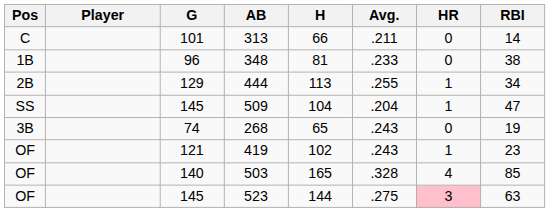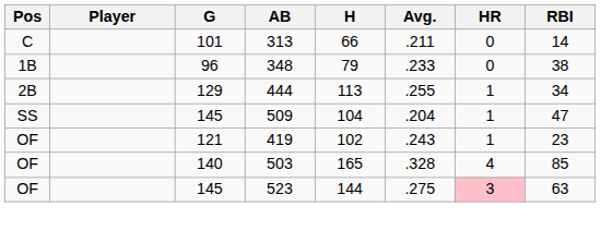 <table class="wikitable sortable">
 <tr>
 <th bgcolor="#DDDDFF" width="5%">Pos</th>
 <th bgcolor="#DDDDFF" width="16%">Player</th>
 <th bgcolor="#DDDDFF" width="9%">G</th>
 <th bgcolor="#DDDDFF" width="9%">AB</th>
 <th bgcolor="#DDDDFF" width="9%">H</th>
 <th bgcolor="#DDDDFF" width="9%">Avg.</th>
 <th bgcolor="#DDDDFF" width="9%">HR</th>
 <th bgcolor="#DDDDFF" width="9%">RBI</th>
 </tr>
 <tr align="center">
 <td>C</td>
 <td></td>
 <td>101</td>
 <td>313</td>
 <td>66</td>
 <td>.211</td>
 <td>0</td>
 <td>14</td>
 </tr>
 <tr align="center">
 <td>1B</td>
 <td></td>
 <td>96</td>
 <td>348</td>
-<td>81</td>
+<td>79</td>
 <td>.233</td>
 <td>0</td>
 <td>38</td>
 </tr>
 <tr align="center">
 <td>2B</td>
 <td></td>
 <td>129</td>
 <td>444</td>
 <td>113</td>
 <td>.255</td>
 <td>1</td>
 <td>34</td>
 </tr>
 <tr align="center">
 <td>SS</td>
 <td></td>
 <td>145</td>
 <td>509</td>
 <td>104</td>
 <td>.204</td>
 <td>1</td>
 <td>47</td>
-</tr>
-<tr align="center">
-<td>3B</td>
-<td></td>
-<td>74</td>
-<td>268</td>
-<td>65</td>
-<td>.243</td>
-<td>0</td>
-<td>19</td>
 </tr>
 <tr align="center">
 <td>OF</td>
 <td></td>
 <td>121</td>
 <td>419</td>
 <td>102</td>
 <td>.243</td>
 <td>1</td>
 <td>23</td>
 </tr>
 <tr align="center">
 <td>OF</td>
 <td></td>
 <td>140</td>
 <td>503</td>
 <td>165</td>
 <td>.328</td>
 <td>4</td>
 <td>85</td>
 </tr>
 <tr align="center">
 <td>OF</td>
 <td></td>
 <td>145</td>
 <td>523</td>
 <td>144</td>
 <td>.275</td>
 <td style="background: pink;">3</td>
 <td>63</td>
 </tr>
 </table>
